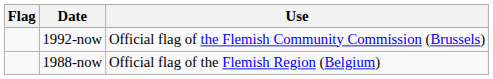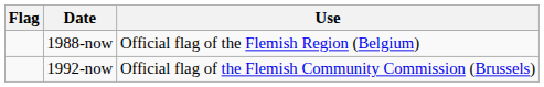 <table class="wikitable">
 <tr>
 <th>Flag</th>
 <th>Date</th>
 <th>Use</th>
 </tr>
 <tr>
 <td></td>
+<td>1988-now</td>
+<td>Official flag of the <a href='#'>Flemish Region</a> (<a href='#'>Belgium</a>)</td>
+</tr>
+<tr>
+<td></td>
 <td>1992-now</td>
 <td>Official flag of <a href='#'>the Flemish Community Commission</a> (<a href='#'>Brussels</a>)</td>
 </tr>
-<tr>
-<td></td>
-<td>1988-now</td>
-<td>Official flag of the <a href='#'>Flemish Region</a> (<a href='#'>Belgium</a>)</td>
-</tr>
 </table>
